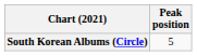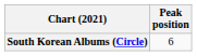 <table class="wikitable plainrowheaders" style="text-align:center">
 <tr>
 <th scope="col">Chart (2021)</th>
 <th scope="col">Peak<br>position</th>
 </tr>
 <tr>
 <th scope="row">South Korean Albums (<a href='#'>Circle</a>)</th>
-<td>5</td>
+<td>6</td>
 </tr>
 </table>
